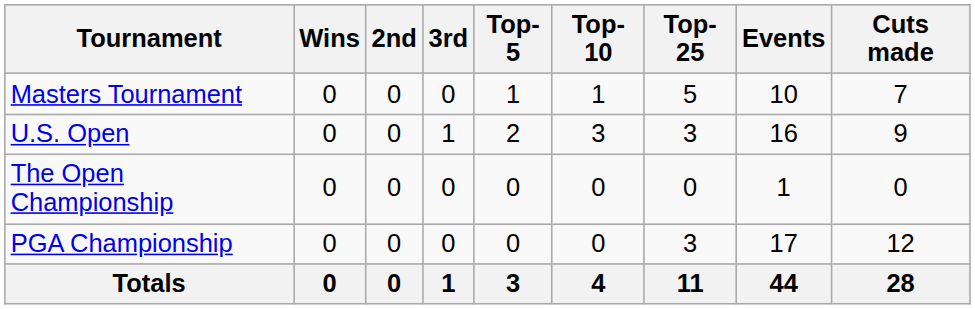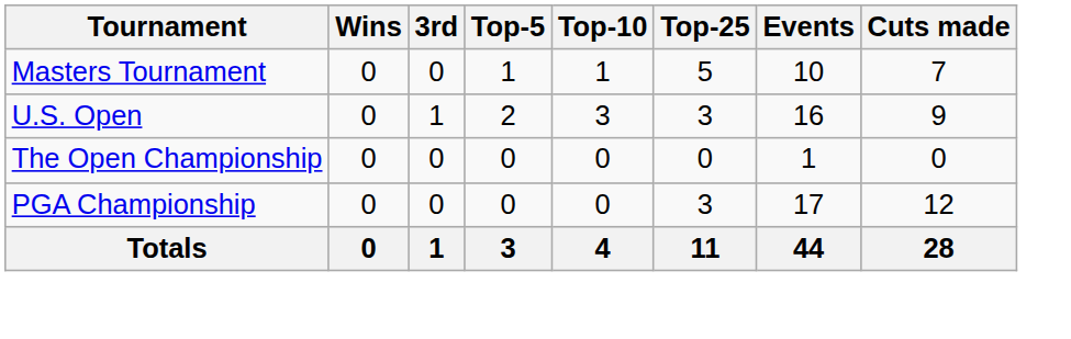 <table class=wikitable style=text-align:center>
 <tr>
 <th>Tournament</th>
 <th>Wins</th>
-<th>2nd</th>
 <th>3rd</th>
 <th>Top-5</th>
 <th>Top-10</th>
 <th>Top-25</th>
 <th>Events</th>
 <th>Cuts made</th>
 </tr>
 <tr>
 <td align=left><a href='#'>Masters Tournament</a></td>
 <td>0</td>
 <td>0</td>
-<td>0</td>
 <td>1</td>
 <td>1</td>
 <td>5</td>
 <td>10</td>
 <td>7</td>
 </tr>
 <tr>
 <td align=left><a href='#'>U.S. Open</a></td>
-<td>0</td>
 <td>0</td>
 <td>1</td>
 <td>2</td>
 <td>3</td>
 <td>3</td>
 <td>16</td>
 <td>9</td>
 </tr>
 <tr>
 <td align=left><a href='#'>The Open Championship</a></td>
 <td>0</td>
 <td>0</td>
 <td>0</td>
 <td>0</td>
 <td>0</td>
-<td>0</td>
 <td>1</td>
 <td>0</td>
 </tr>
 <tr>
 <td align=left><a href='#'>PGA Championship</a></td>
-<td>0</td>
 <td>0</td>
 <td>0</td>
 <td>0</td>
 <td>0</td>
 <td>3</td>
 <td>17</td>
 <td>12</td>
 </tr>
 <tr>
 <th>Totals</th>
 <th>0</th>
-<th>0</th>
 <th>1</th>
 <th>3</th>
 <th>4</th>
 <th>11</th>
 <th>44</th>
 <th>28</th>
 </tr>
 </table>
